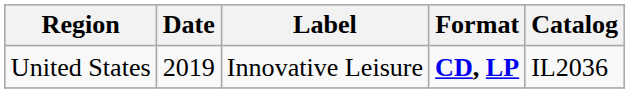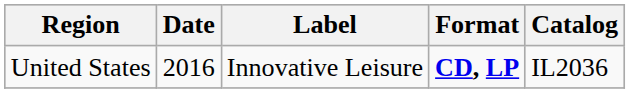 <table class="wikitable">
 <tr>
 <th>Region</th>
 <th>Date</th>
 <th>Label</th>
 <th>Format</th>
 <th>Catalog</th>
 </tr>
 <tr>
 <td>United States</td>
-<td>2019</td>
+<td>2016</td>
 <td>Innovative Leisure</td>
 <td><strong><a href='#'>CD</a>, <a href='#'>LP</a></strong></td>
 <td>IL2036</td>
 </tr>
 </table>
